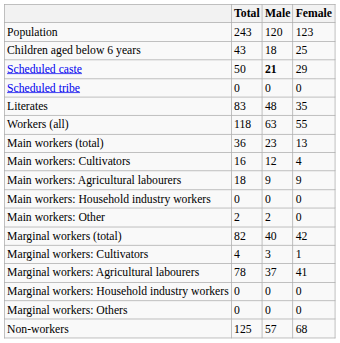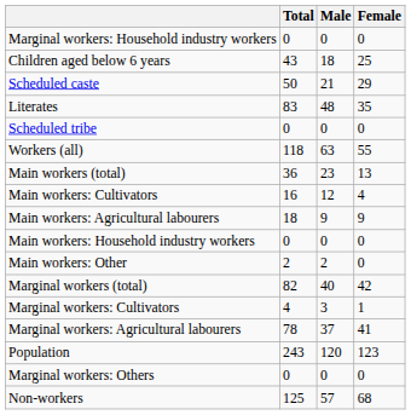 <table class="wikitable sortable">
 <tr>
 <th></th>
 <th>Total</th>
 <th>Male</th>
 <th>Female</th>
 </tr>
 <tr>
-<td>Population</td>
-<td>243</td>
-<td>120</td>
-<td>123</td>
+<td>Marginal workers: Household industry workers</td>
+<td>0</td>
+<td>0</td>
+<td>0</td>
 </tr>
 <tr>
 <td>Children aged below 6 years</td>
 <td>43</td>
 <td>18</td>
 <td>25</td>
 </tr>
 <tr>
 <td><a href='#'>Scheduled caste</a></td>
 <td>50</td>
-<td><strong>21</strong></td>
+<td>21</td>
 <td>29</td>
+</tr>
+<tr>
+<td>Literates</td>
+<td>83</td>
+<td>48</td>
+<td>35</td>
 </tr>
 <tr>
 <td><a href='#'>Scheduled tribe</a></td>
 <td>0</td>
 <td>0</td>
 <td>0</td>
-</tr>
-<tr>
-<td>Literates</td>
-<td>83</td>
-<td>48</td>
-<td>35</td>
 </tr>
 <tr>
 <td>Workers (all)</td>
 <td>118</td>
 <td>63</td>
 <td>55</td>
 </tr>
 <tr>
 <td>Main workers (total)</td>
 <td>36</td>
 <td>23</td>
 <td>13</td>
 </tr>
 <tr>
 <td>Main workers: Cultivators</td>
 <td>16</td>
 <td>12</td>
 <td>4</td>
 </tr>
 <tr>
 <td>Main workers: Agricultural labourers</td>
 <td>18</td>
 <td>9</td>
 <td>9</td>
 </tr>
 <tr>
 <td>Main workers: Household industry workers</td>
 <td>0</td>
 <td>0</td>
 <td>0</td>
 </tr>
 <tr>
 <td>Main workers: Other</td>
 <td>2</td>
 <td>2</td>
 <td>0</td>
 </tr>
 <tr>
 <td>Marginal workers (total)</td>
 <td>82</td>
 <td>40</td>
 <td>42</td>
 </tr>
 <tr>
 <td>Marginal workers: Cultivators</td>
 <td>4</td>
 <td>3</td>
 <td>1</td>
 </tr>
 <tr>
 <td>Marginal workers: Agricultural labourers</td>
 <td>78</td>
 <td>37</td>
 <td>41</td>
 </tr>
 <tr>
-<td>Marginal workers: Household industry workers</td>
-<td>0</td>
-<td>0</td>
-<td>0</td>
+<td>Population</td>
+<td>243</td>
+<td>120</td>
+<td>123</td>
 </tr>
 <tr>
 <td>Marginal workers: Others</td>
 <td>0</td>
 <td>0</td>
 <td>0</td>
 </tr>
 <tr>
 <td>Non-workers</td>
 <td>125</td>
 <td>57</td>
 <td>68</td>
 </tr>
 </table>
